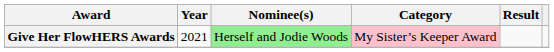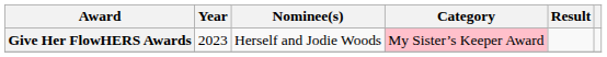 <table class="wikitable sortable plainrowheaders">
 <tr>
 <th scope="col">Award</th>
 <th scope="col">Year</th>
 <th scope="col">Nominee(s)</th>
 <th scope="col">Category</th>
 <th scope="col">Result</th>
 <th scope="col" class="unsortable"></th>
 </tr>
 <tr>
 <th scope="row">Give Her FlowHERS Awards</th>
-<td>2021</td>
-<td style="background: lightgreen;">Herself and Jodie Woods</td>
+<td>2023</td>
+<td>Herself and Jodie Woods</td>
 <td style="background: pink;">My Sister’s Keeper Award</td>
 <td></td>
 <td style="text-align:center;"></td>
 </tr>
 <tr>
 </tr>
 </table>
